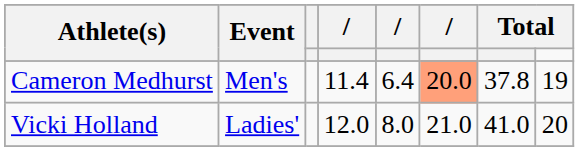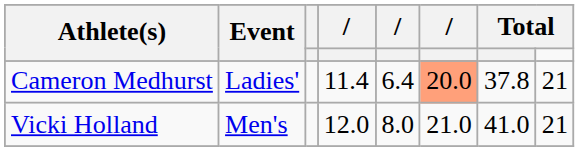 <table class="wikitable" style="font-size:90%">
 <tr>
 <th rowspan="2">Athlete(s)</th>
 <th rowspan="2">Event</th>
 <th></th>
 <th>/</th>
 <th>/</th>
 <th>/</th>
 <th colspan="2">Total</th>
 </tr>
 <tr>
 <th></th>
 <th></th>
 <th></th>
 <th></th>
 <th></th>
 </tr>
 <tr align="center">
 <td align="left"><a href='#'>Cameron Medhurst</a></td>
-<td align="left"><a href='#'>Men's</a></td>
+<td align="left"><a href='#'>Ladies'</a></td>
 <td></td>
 <td>11.4</td>
 <td>6.4</td>
 <td style="background: lightsalmon;">20.0</td>
 <td>37.8</td>
-<td>19</td>
+<td>21</td>
 </tr>
 <tr align="center">
 <td align="left"><a href='#'>Vicki Holland</a></td>
-<td align="left"><a href='#'>Ladies'</a></td>
+<td align="left"><a href='#'>Men's</a></td>
 <td></td>
 <td>12.0</td>
 <td>8.0</td>
 <td>21.0</td>
 <td>41.0</td>
-<td>20</td>
+<td>21</td>
 </tr>
 </table>
